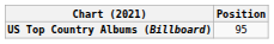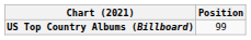 <table class="wikitable plainrowheaders" style="text-align:center">
 <tr>
 <th scope="col">Chart (2021)</th>
 <th scope="col">Position</th>
 </tr>
 <tr>
 <th scope="row">US Top Country Albums (<em>Billboard</em>)</th>
-<td>95</td>
+<td>99</td>
 </tr>
 </table>
